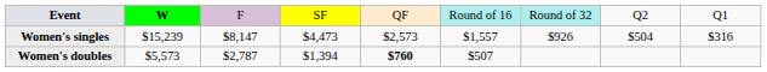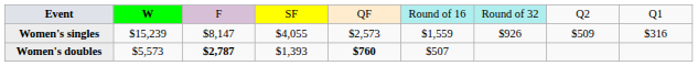 <table class=wikitable style=font-size:90%;text-align:center>
 <tr>
 <td width=130 bgcolor=dfe2e9><strong>Event</strong></td>
 <td width=80 bgcolor=lime><strong>W</strong></td>
 <td width=85 bgcolor=thistle>F</td>
 <td width=85 bgcolor=ffff00>SF</td>
 <td width=85 bgcolor=ffebcd>QF</td>
 <td width=85 bgcolor=afeeee>Round of 16</td>
 <td width=85 bgcolor=afeeee>Round of 32</td>
 <td width=85>Q2</td>
 <td width=85>Q1</td>
 </tr>
 <tr>
 <th style=background:#ededed>Women's singles</th>
 <td>$15,239</td>
 <td>$8,147</td>
-<td>$4,473</td>
+<td>$4,055</td>
 <td>$2,573</td>
-<td>$1,557</td>
+<td>$1,559</td>
 <td>$926</td>
-<td>$504</td>
+<td>$509</td>
 <td>$316</td>
 </tr>
 <tr>
 <th style=background:#ededed>Women's doubles</th>
 <td>$5,573</td>
-<td>$2,787</td>
-<td>$1,394</td>
+<td><strong>$2,787</strong></td>
+<td>$1,393</td>
 <td><strong>$760</strong></td>
 <td>$507</td>
 <td></td>
 <td></td>
 <td></td>
 </tr>
 </table>
